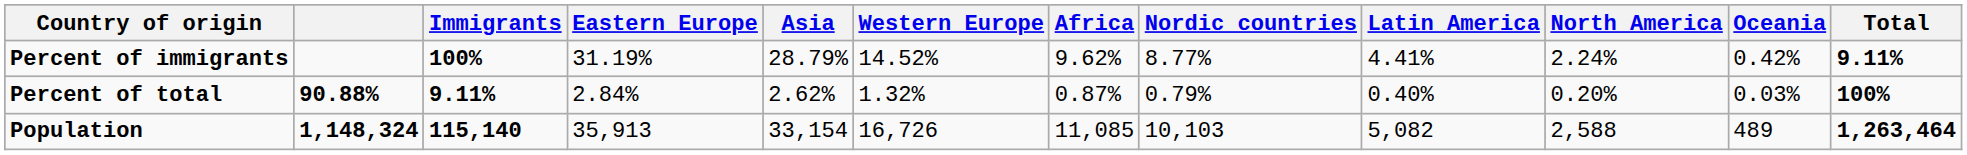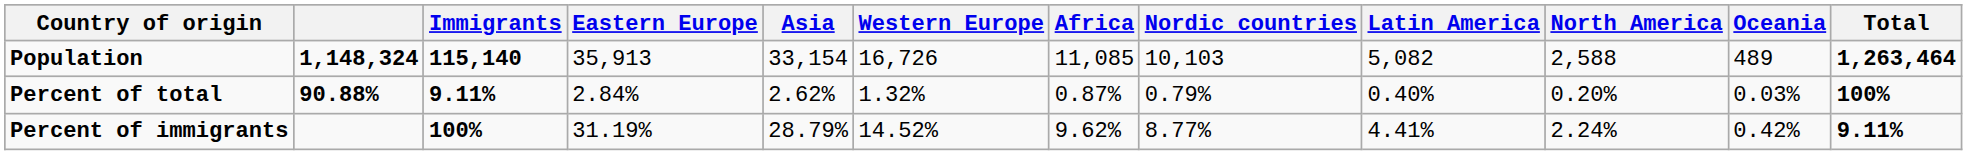 <table class="wikitable">
 <tr>
 <th><strong>Country of origin</strong></th>
 <th></th>
 <th><a href='#'>Immigrants</a></th>
 <th><a href='#'>Eastern Europe</a></th>
 <th><a href='#'>Asia</a></th>
 <th><a href='#'>Western Europe</a></th>
 <th><a href='#'>Africa</a></th>
 <th><a href='#'>Nordic countries</a></th>
 <th><a href='#'>Latin America</a></th>
 <th><a href='#'>North America</a></th>
 <th><a href='#'>Oceania</a></th>
 <th>Total</th>
 </tr>
 <tr>
-<td><strong>Percent of immigrants</strong></td>
-<td></td>
-<td><strong>100%</strong></td>
-<td>31.19%</td>
-<td>28.79%</td>
-<td>14.52%</td>
-<td>9.62%</td>
-<td>8.77%</td>
-<td>4.41%</td>
-<td>2.24%</td>
-<td>0.42%</td>
-<td><strong>9.11%</strong></td>
+<td><strong>Population</strong> </td>
+<td><strong>1,148,324</strong></td>
+<td><strong>115,140</strong></td>
+<td>35,913</td>
+<td>33,154</td>
+<td>16,726</td>
+<td>11,085</td>
+<td>10,103</td>
+<td>5,082</td>
+<td>2,588</td>
+<td>489</td>
+<td><strong>1,263,464</strong></td>
 </tr>
 <tr>
 <td><strong>Percent of total</strong></td>
 <td><strong>90.88%</strong></td>
 <td><strong>9.11%</strong></td>
 <td>2.84%</td>
 <td>2.62%</td>
 <td>1.32%</td>
 <td>0.87%</td>
 <td>0.79%</td>
 <td>0.40%</td>
 <td>0.20%</td>
 <td>0.03%</td>
 <td><strong>100%</strong></td>
 </tr>
 <tr>
-<td><strong>Population</strong> </td>
-<td><strong>1,148,324</strong></td>
-<td><strong>115,140</strong></td>
-<td>35,913</td>
-<td>33,154</td>
-<td>16,726</td>
-<td>11,085</td>
-<td>10,103</td>
-<td>5,082</td>
-<td>2,588</td>
-<td>489</td>
-<td><strong>1,263,464</strong></td>
+<td><strong>Percent of immigrants</strong></td>
+<td></td>
+<td><strong>100%</strong></td>
+<td>31.19%</td>
+<td>28.79%</td>
+<td>14.52%</td>
+<td>9.62%</td>
+<td>8.77%</td>
+<td>4.41%</td>
+<td>2.24%</td>
+<td>0.42%</td>
+<td><strong>9.11%</strong></td>
 </tr>
 </table>
